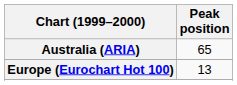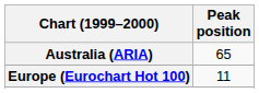 <table class="wikitable sortable plainrowheaders" style="text-align:center">
 <tr>
 <th>Chart (1999–2000)</th>
 <th>Peak<br>position</th>
 </tr>
 <tr>
 <th scope="row">Australia (<a href='#'>ARIA</a>)</th>
 <td>65</td>
 </tr>
 <tr>
 </tr>
 <tr>
 </tr>
 <tr>
 <th scope="row">Europe (<a href='#'>Eurochart Hot 100</a>)</th>
-<td>13</td>
+<td>11</td>
 </tr>
 <tr>
 </tr>
 <tr>
 </tr>
 <tr>
 </tr>
 <tr>
 </tr>
 <tr>
 </tr>
 <tr>
 </tr>
 <tr>
 </tr>
 <tr>
 </tr>
 <tr>
 </tr>
 <tr>
 </tr>
 <tr>
 </tr>
 </table>
